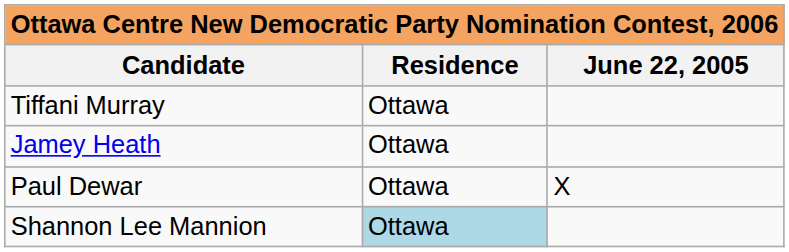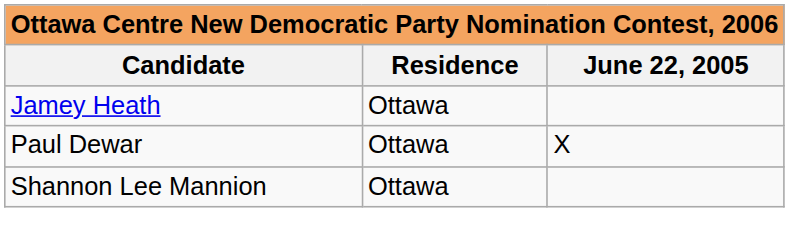 <table class="wikitable">
 <tr>
 <td align="center" bgcolor="sandybrown" colspan=3><strong>Ottawa Centre New Democratic Party Nomination Contest, 2006</strong></td>
 </tr>
 <tr>
 <th align="left">Candidate</th>
 <th align="center">Residence</th>
 <th align="left">June 22, 2005</th>
-</tr>
-<tr>
-<td>Tiffani Murray</td>
-<td>Ottawa</td>
-<td></td>
 </tr>
 <tr>
 <td><a href='#'>Jamey Heath</a></td>
 <td>Ottawa</td>
 <td></td>
 </tr>
 <tr>
 <td>Paul Dewar</td>
 <td>Ottawa</td>
 <td>X</td>
 </tr>
 <tr>
 <td>Shannon Lee Mannion</td>
-<td style="background: lightblue;">Ottawa</td>
+<td>Ottawa</td>
 <td></td>
 </tr>
 </table>
